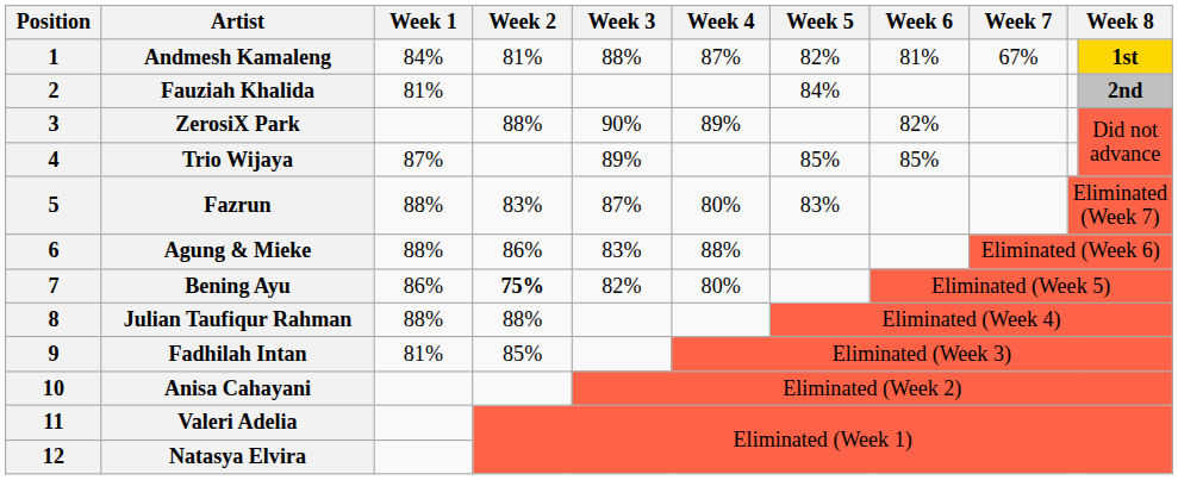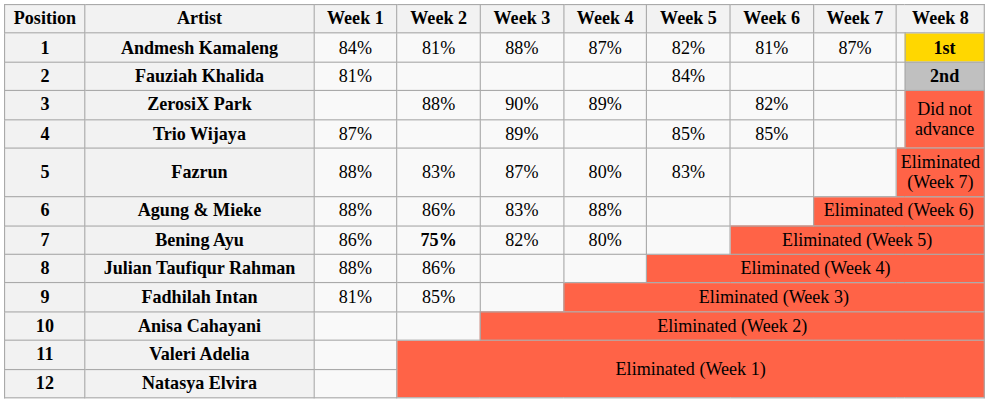 <table class="wikitable" style="text-align:center; width:auto;">
 <tr>
 <th>Position</th>
 <th>Artist</th>
 <th style="width:8.5%;">Week 1</th>
 <th style="width:8.5%;">Week 2</th>
 <th style="width:8.5%;">Week 3</th>
 <th style="width:8.5%;">Week 4</th>
 <th style="width:8.5%;">Week 5</th>
 <th style="width:8.5%;">Week 6</th>
 <th style="width:8.5%;">Week 7</th>
 <th colspan=3 style="width:8.5%;">Week 8</th>
 </tr>
 <tr>
 <th>1</th>
 <th>Andmesh Kamaleng</th>
 <td>84%</td>
 <td>81%</td>
 <td>88%</td>
 <td>87%</td>
 <td>82%</td>
 <td>81%</td>
-<td>67%</td>
+<td>87%</td>
 <td></td>
 <td style="background:gold;"><strong>1st</strong><br></td>
 </tr>
 <tr>
 <th>2</th>
 <th>Fauziah Khalida</th>
 <td>81%</td>
 <td></td>
 <td></td>
 <td></td>
 <td>84%</td>
 <td></td>
 <td></td>
 <td></td>
 <td style="background:silver;"><strong>2nd</strong><br></td>
 </tr>
 <tr>
 <th>3</th>
 <th>ZerosiX Park</th>
 <td></td>
 <td>88%</td>
 <td>90%</td>
 <td>89%</td>
 <td></td>
 <td>82%</td>
 <td></td>
 <td></td>
 <td rowspan="2" style="background:tomato;">Did not advance</td>
 </tr>
 <tr>
 <th>4</th>
 <th>Trio Wijaya</th>
 <td>87%</td>
 <td></td>
 <td>89%</td>
 <td></td>
 <td>85%</td>
 <td>85%</td>
 <td></td>
 <td></td>
 </tr>
 <tr>
 <th>5</th>
 <th>Fazrun</th>
 <td>88%</td>
 <td>83%</td>
 <td>87%</td>
 <td>80%</td>
 <td>83%</td>
 <td></td>
 <td></td>
 <td colspan="2" style="background:tomato;">Eliminated (Week 7)</td>
 </tr>
 <tr>
 <th>6</th>
 <th>Agung & Mieke</th>
 <td>88%</td>
 <td>86%</td>
 <td>83%</td>
 <td>88%</td>
 <td></td>
 <td></td>
 <td colspan="3" style="background:tomato;">Eliminated (Week 6)</td>
 </tr>
 <tr>
 <th>7</th>
 <th>Bening Ayu</th>
 <td>86%</td>
 <td><strong>75%</strong></td>
 <td>82%</td>
 <td>80%</td>
 <td></td>
 <td colspan="4" style="background:tomato;">Eliminated (Week 5)</td>
 </tr>
 <tr>
 <th>8</th>
 <th>Julian Taufiqur Rahman</th>
 <td>88%</td>
-<td>88%</td>
+<td>86%</td>
 <td></td>
 <td></td>
 <td colspan="5" style="background:tomato;">Eliminated (Week 4)</td>
 </tr>
 <tr>
 <th>9</th>
 <th>Fadhilah Intan</th>
 <td>81%</td>
 <td>85%</td>
 <td></td>
 <td colspan="6" style="background:tomato;">Eliminated (Week 3)</td>
 </tr>
 <tr>
 <th>10</th>
 <th>Anisa Cahayani</th>
 <td></td>
 <td></td>
 <td colspan="7" style="background:tomato;">Eliminated (Week 2)</td>
 </tr>
 <tr>
 <th>11</th>
 <th>Valeri Adelia</th>
 <td></td>
 <td rowspan="2" colspan="8" style="background:tomato;">Eliminated (Week 1)</td>
 </tr>
 <tr>
 <th>12</th>
 <th>Natasya Elvira</th>
 <td></td>
 </tr>
 </table>
